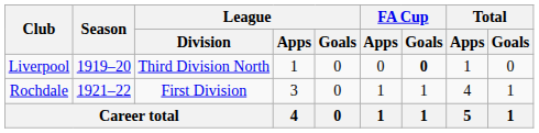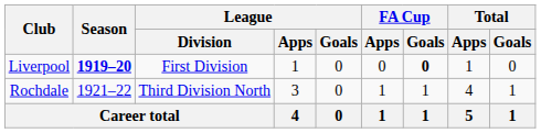 <table class="wikitable" style="text-align: center">
 <tr>
 <th rowspan="2">Club</th>
 <th rowspan="2">Season</th>
 <th colspan="3">League</th>
 <th colspan="2"><a href='#'>FA Cup</a></th>
 <th colspan="2">Total</th>
 </tr>
 <tr>
 <th>Division</th>
 <th>Apps</th>
 <th>Goals</th>
 <th>Apps</th>
 <th>Goals</th>
 <th>Apps</th>
 <th>Goals</th>
 </tr>
 <tr>
 <td><a href='#'>Liverpool</a></td>
-<td><a href='#'>1919–20</a></td>
-<td><a href='#'>Third Division North</a></td>
+<td><strong><a href='#'>1919–20</a></strong></td>
+<td><a href='#'>First Division</a></td>
 <td>1</td>
 <td>0</td>
 <td>0</td>
 <td><strong>0</strong></td>
 <td>1</td>
 <td>0</td>
 </tr>
 <tr>
 <td><a href='#'>Rochdale</a></td>
 <td><a href='#'>1921–22</a></td>
-<td><a href='#'>First Division</a></td>
+<td><a href='#'>Third Division North</a></td>
 <td>3</td>
 <td>0</td>
 <td>1</td>
 <td>1</td>
 <td>4</td>
 <td>1</td>
 </tr>
 <tr>
 <th colspan="3">Career total</th>
 <th>4</th>
 <th>0</th>
 <th>1</th>
 <th>1</th>
 <th>5</th>
 <th>1</th>
 </tr>
 </table>
